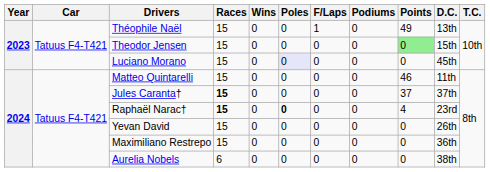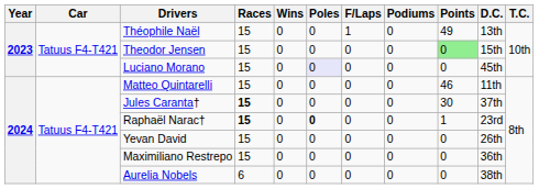 <table class="wikitable" style="font-size:85%">
 <tr>
 <th>Year</th>
 <th>Car</th>
 <th>Drivers</th>
 <th>Races</th>
 <th>Wins</th>
 <th>Poles</th>
 <th>F/Laps</th>
 <th>Podiums</th>
 <th>Points</th>
 <th>D.C.</th>
 <th>T.C.</th>
 </tr>
 <tr>
 <th rowspan="3"><a href='#'>2023</a></th>
 <td rowspan="3"><a href='#'>Tatuus F4-T421</a></td>
 <td> <a href='#'>Théophile Naël</a></td>
 <td>15</td>
 <td>0</td>
 <td>0</td>
 <td>1</td>
 <td>0</td>
 <td>49</td>
 <td>13th</td>
 <td rowspan="3">10th</td>
 </tr>
 <tr>
 <td> <a href='#'>Theodor Jensen</a></td>
 <td>15</td>
 <td>0</td>
 <td>0</td>
 <td>0</td>
 <td>0</td>
 <td style="background: lightgreen;">0</td>
 <td>15th</td>
 </tr>
 <tr>
 <td> <a href='#'>Luciano Morano</a></td>
 <td>15</td>
 <td>0</td>
 <td style="background: lavender;">0</td>
 <td>0</td>
 <td>0</td>
 <td>0</td>
 <td>45th</td>
 </tr>
 <tr>
 <th rowspan="6"><a href='#'>2024</a></th>
 <td rowspan="6"><a href='#'>Tatuus F4-T421</a></td>
 <td> <a href='#'>Matteo Quintarelli</a></td>
 <td>15</td>
 <td>0</td>
 <td>0</td>
 <td>0</td>
 <td>0</td>
 <td>46</td>
 <td>11th</td>
 <td rowspan="6">8th</td>
 </tr>
 <tr>
 <td> <a href='#'>Jules Caranta</a>†</td>
 <td><strong>15</strong></td>
 <td>0</td>
 <td>0</td>
 <td>0</td>
 <td>0</td>
-<td>37</td>
+<td>30</td>
 <td>37th</td>
 </tr>
 <tr>
 <td> Raphaël Narac†</td>
 <td><strong>15</strong></td>
 <td>0</td>
 <td><strong>0</strong></td>
 <td>0</td>
 <td>0</td>
-<td>4</td>
+<td>1</td>
 <td>23rd</td>
 </tr>
 <tr>
 <td> Yevan David</td>
 <td>15</td>
 <td>0</td>
 <td>0</td>
 <td>0</td>
 <td>0</td>
 <td>0</td>
 <td>26th</td>
 </tr>
 <tr>
 <td> Maximiliano Restrepo</td>
 <td>15</td>
 <td>0</td>
 <td>0</td>
 <td>0</td>
 <td>0</td>
 <td>0</td>
 <td>36th</td>
 </tr>
 <tr>
 <td> <a href='#'>Aurelia Nobels</a></td>
 <td>6</td>
 <td>0</td>
 <td>0</td>
 <td>0</td>
 <td>0</td>
 <td>0</td>
 <td>38th</td>
 </tr>
 </table>
